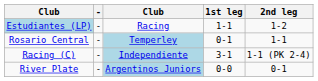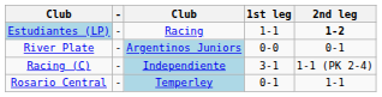 <table class="wikitable" style="text-align: center;">
 <tr>
 <th>Club</th>
 <th>-</th>
 <th>Club</th>
 <th>1st leg</th>
 <th>2nd leg</th>
 </tr>
 <tr>
 <td bgcolor=lightblue><a href='#'>Estudiantes (LP)</a></td>
 <td>-</td>
 <td><a href='#'>Racing</a></td>
 <td>1-1</td>
-<td>1-2</td>
+<td><strong>1-2</strong></td>
 </tr>
 <tr>
-<td><a href='#'>Rosario Central</a></td>
+<td><a href='#'>River Plate</a></td>
 <td>-</td>
-<td bgcolor=lightblue><a href='#'>Temperley</a></td>
+<td bgcolor=lightblue><a href='#'>Argentinos Juniors</a></td>
+<td>0-0</td>
 <td>0-1</td>
-<td>1-1</td>
 </tr>
 <tr>
 <td><a href='#'>Racing (C)</a></td>
 <td>-</td>
 <td bgcolor=lightblue><a href='#'>Independiente</a></td>
 <td>3-1</td>
 <td>1-1 (PK 2-4)</td>
 </tr>
 <tr>
-<td><a href='#'>River Plate</a></td>
+<td><a href='#'>Rosario Central</a></td>
 <td>-</td>
-<td bgcolor=lightblue><a href='#'>Argentinos Juniors</a></td>
-<td>0-0</td>
+<td bgcolor=lightblue><a href='#'>Temperley</a></td>
 <td>0-1</td>
+<td>1-1</td>
 </tr>
 </table>
